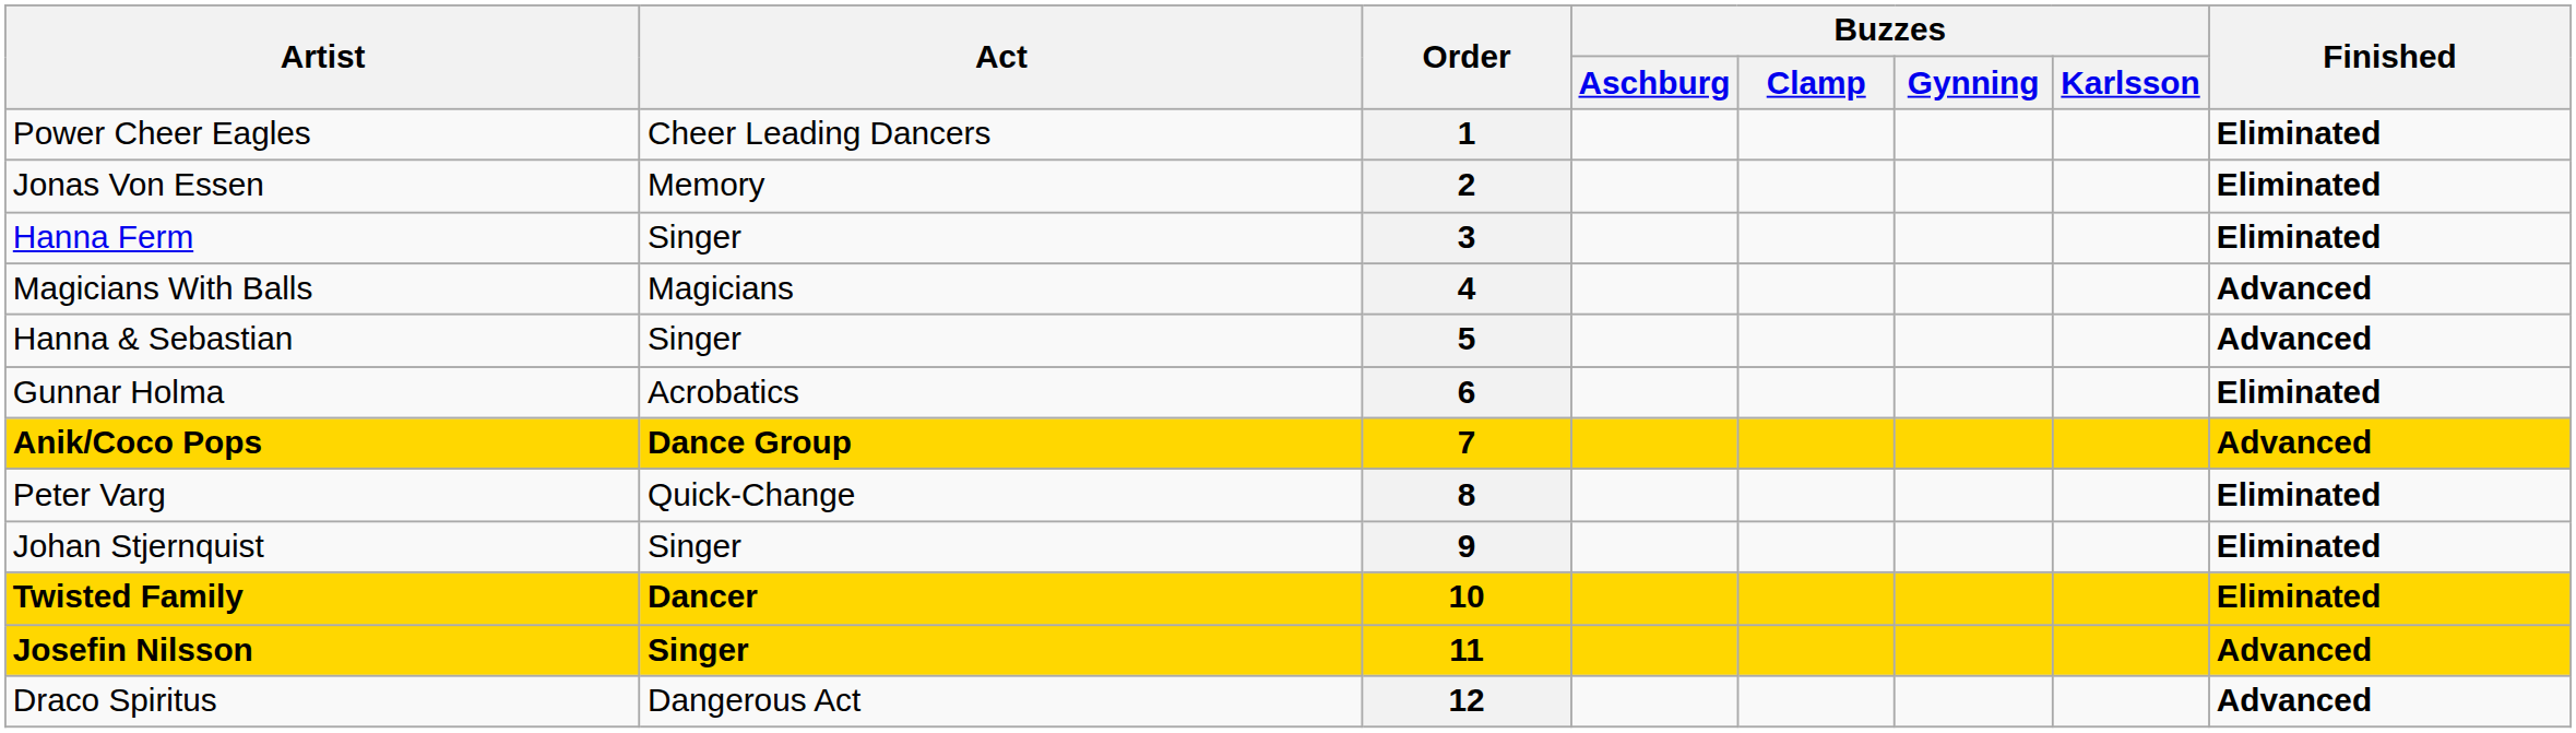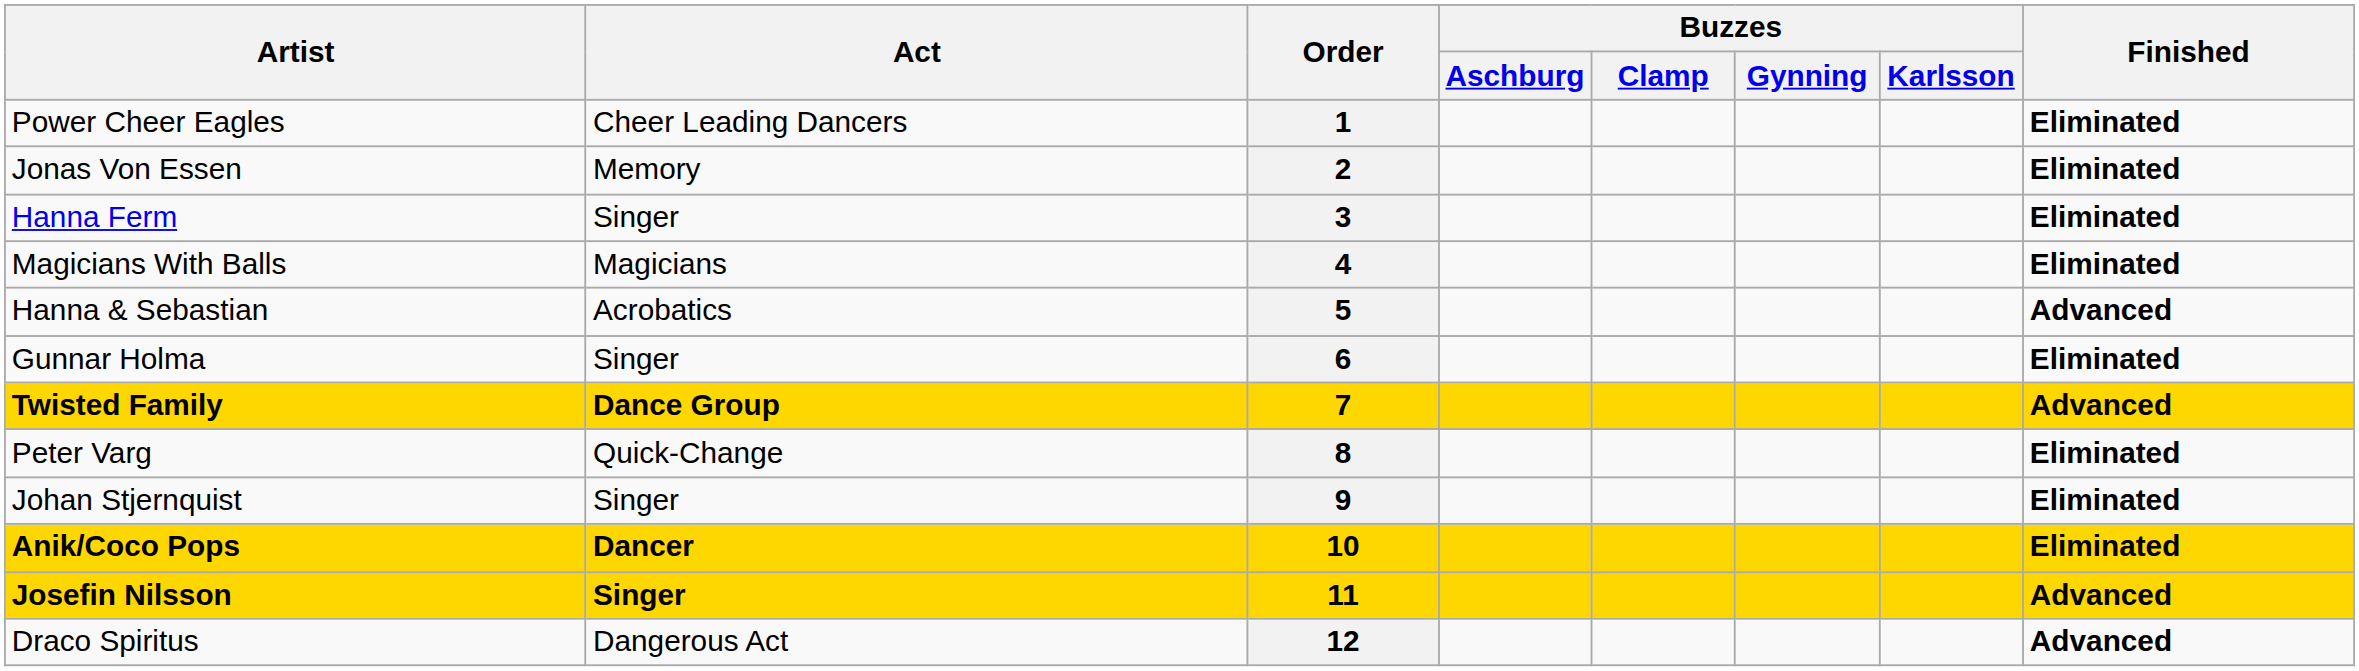 <table class="wikitable" style="width:100%;">
 <tr>
 <th rowspan="2">Artist</th>
 <th rowspan="2">Act</th>
 <th rowspan="2">Order</th>
 <th colspan="4">Buzzes</th>
 <th rowspan="2">Finished</th>
 </tr>
 <tr>
 <th width="70"><a href='#'>Aschburg</a></th>
 <th width="70"><a href='#'>Clamp</a></th>
 <th width="70"><a href='#'>Gynning</a></th>
 <th width="70"><a href='#'>Karlsson</a></th>
 </tr>
 <tr>
 <td>Power Cheer Eagles</td>
 <td>Cheer Leading Dancers</td>
 <th>1</th>
 <td></td>
 <td></td>
 <td></td>
 <td></td>
 <td><strong>Eliminated</strong></td>
 </tr>
 <tr>
 <td>Jonas Von Essen</td>
 <td>Memory</td>
 <th>2</th>
 <td></td>
 <td></td>
 <td></td>
 <td></td>
 <td><strong>Eliminated</strong></td>
 </tr>
 <tr>
 <td><a href='#'>Hanna Ferm</a></td>
 <td>Singer</td>
 <th>3</th>
 <td></td>
 <td></td>
 <td></td>
 <td></td>
 <td><strong>Eliminated</strong></td>
 </tr>
 <tr>
 <td>Magicians With Balls</td>
 <td>Magicians</td>
 <th>4</th>
 <td></td>
 <td style="text-align:center;"></td>
 <td style="text-align:center;"></td>
 <td></td>
-<td><strong>Advanced</strong></td>
+<td><strong>Eliminated</strong></td>
 </tr>
 <tr>
 <td>Hanna & Sebastian</td>
-<td>Singer</td>
+<td>Acrobatics</td>
 <th>5</th>
 <td></td>
 <td></td>
 <td></td>
 <td></td>
 <td><strong>Advanced</strong></td>
 </tr>
 <tr>
 <td>Gunnar Holma</td>
-<td>Acrobatics</td>
+<td>Singer</td>
 <th>6</th>
 <td style="text-align:center;"></td>
 <td></td>
 <td style="text-align:center;"></td>
 <td></td>
 <td><strong>Eliminated</strong></td>
 </tr>
 <tr style="background:gold;">
-<td><strong>Anik/Coco Pops</strong></td>
+<td><strong>Twisted Family</strong></td>
 <td><strong>Dance Group</strong></td>
 <th style="background:gold;"><strong>7</strong></th>
 <td></td>
 <td></td>
 <td></td>
 <td></td>
 <td style="background:gold;"><strong>Advanced</strong></td>
 </tr>
 <tr>
 <td>Peter Varg</td>
 <td>Quick-Change</td>
 <th>8</th>
 <td></td>
 <td></td>
 <td></td>
 <td></td>
 <td><strong>Eliminated</strong></td>
 </tr>
 <tr>
 <td>Johan Stjernquist</td>
 <td>Singer</td>
 <th>9</th>
 <td></td>
 <td></td>
 <td></td>
 <td></td>
 <td><strong>Eliminated</strong></td>
 </tr>
 <tr style="background:gold;">
-<td><strong>Twisted Family</strong></td>
+<td><strong>Anik/Coco Pops</strong></td>
 <td><strong>Dancer</strong></td>
 <th style="background:gold;"><strong>10</strong></th>
 <td></td>
 <td></td>
 <td></td>
 <td></td>
 <td><strong>Eliminated</strong></td>
 </tr>
 <tr style="background:gold;">
 <td><strong>Josefin Nilsson</strong></td>
 <td><strong>Singer</strong></td>
 <th style="background:gold;"><strong>11</strong></th>
 <td></td>
 <td></td>
 <td></td>
 <td></td>
 <td><strong>Advanced</strong></td>
 </tr>
 <tr>
 <td>Draco Spiritus</td>
 <td>Dangerous Act</td>
 <th>12</th>
 <td></td>
 <td></td>
 <td></td>
 <td></td>
 <td><strong>Advanced</strong></td>
 </tr>
 </table>
